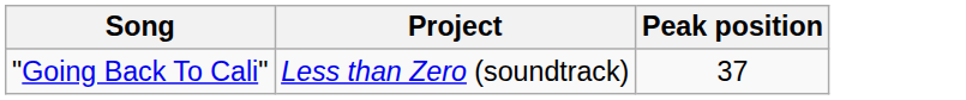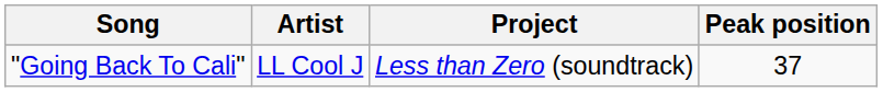 <table class="wikitable sortable plainrowheaders" style="text-align:center;">
 <tr>
 <th scope="col">Song</th>
+<th scope="col">Artist</th>
 <th scope="col">Project</th>
 <th scope="col">Peak position</th>
 </tr>
 <tr>
 <td>"<a href='#'>Going Back To Cali</a>"</td>
+<td><a href='#'>LL Cool J</a></td>
 <td><em><a href='#'>Less than Zero</a></em> (soundtrack)</td>
 <td>37</td>
 </tr>
 </table>
